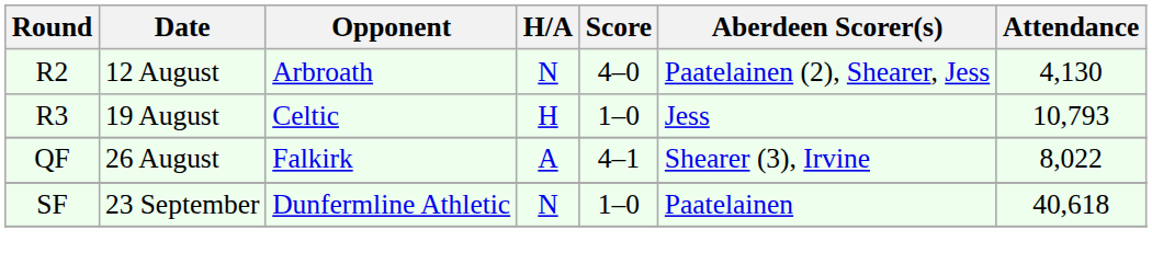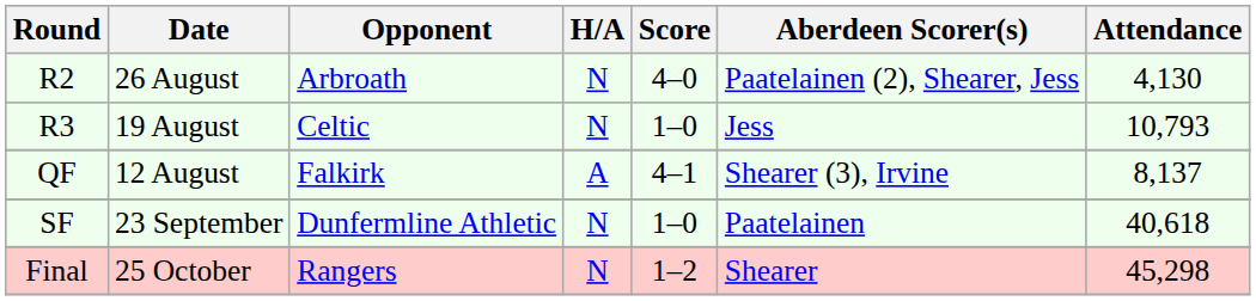 <table class="wikitable" style="text-align:center">
 <tr>
 <th>Round</th>
 <th>Date</th>
 <th>Opponent</th>
 <th>H/A</th>
 <th>Score</th>
 <th>Aberdeen Scorer(s)</th>
 <th>Attendance</th>
 </tr>
 <tr bgcolor=#EEFFEE>
 <td>R2</td>
-<td align=left>12 August</td>
+<td align=left>26 August</td>
 <td align=left><a href='#'>Arbroath</a></td>
 <td><a href='#'>N</a></td>
 <td>4–0</td>
 <td align=left><a href='#'>Paatelainen</a> (2), <a href='#'>Shearer</a>, <a href='#'>Jess</a></td>
 <td>4,130</td>
 </tr>
 <tr bgcolor=#EEFFEE>
 <td>R3</td>
 <td align=left>19 August</td>
 <td align=left><a href='#'>Celtic</a></td>
-<td><a href='#'>H</a></td>
+<td><a href='#'>N</a></td>
 <td>1–0</td>
 <td align=left><a href='#'>Jess</a></td>
 <td>10,793</td>
 </tr>
 <tr>
 </tr>
 <tr bgcolor=#EEFFEE>
 <td>QF</td>
-<td align=left>26 August</td>
+<td align=left>12 August</td>
 <td align=left><a href='#'>Falkirk</a></td>
 <td><a href='#'>A</a></td>
 <td>4–1</td>
 <td align=left><a href='#'>Shearer</a> (3), <a href='#'>Irvine</a></td>
-<td>8,022</td>
+<td>8,137</td>
 </tr>
 <tr>
 </tr>
 <tr bgcolor=#EEFFEE>
 <td>SF</td>
 <td align=left>23 September</td>
 <td align=left><a href='#'>Dunfermline Athletic</a></td>
 <td><a href='#'>N</a></td>
 <td>1–0</td>
 <td align=left><a href='#'>Paatelainen</a></td>
 <td>40,618</td>
 </tr>
 <tr>
 </tr>
+<tr bgcolor=#FFCCCC>
+<td>Final</td>
+<td align=left>25 October</td>
+<td align=left><a href='#'>Rangers</a></td>
+<td><a href='#'>N</a></td>
+<td>1–2</td>
+<td align=left><a href='#'>Shearer</a></td>
+<td>45,298</td>
+</tr>
 <tr>
 </tr>
 </table>
